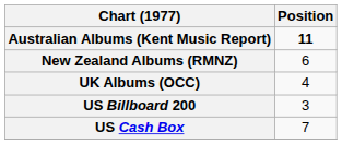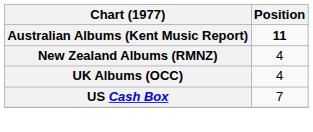 <table class="wikitable sortable plainrowheaders" style="text-align:center">
 <tr>
 <th>Chart (1977)</th>
 <th>Position</th>
 </tr>
 <tr>
 <th scope="row">Australian Albums (Kent Music Report)</th>
 <td><strong>11</strong></td>
 </tr>
 <tr>
 <th scope="row">New Zealand Albums (RMNZ)</th>
-<td>6</td>
+<td>4</td>
 </tr>
 <tr>
 <th scope="row">UK Albums (OCC)</th>
 <td>4</td>
-</tr>
-<tr>
-<th scope="row">US <em>Billboard</em> 200</th>
-<td>3</td>
 </tr>
 <tr>
 <th scope="row">US <a href='#'><em>Cash Box</em></a></th>
 <td>7</td>
 </tr>
 <tr>
 </tr>
 </table>
